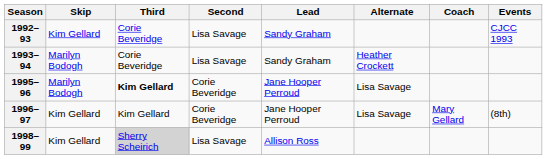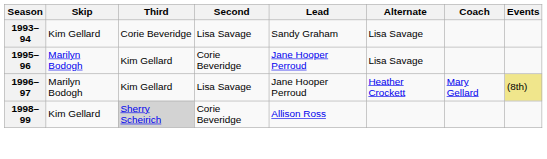 <table class="wikitable">
 <tr>
 <th scope="col" width=60>Season</th>
 <th scope="col">Skip</th>
 <th scope="col">Third</th>
 <th scope="col">Second</th>
 <th scope="col">Lead</th>
 <th scope="col">Alternate</th>
 <th scope="col">Coach</th>
 <th scope="col">Events</th>
 </tr>
 <tr>
-<th scope="row">1992–93</th>
-<td><a href='#'>Kim Gellard</a></td>
-<td><a href='#'>Corie Beveridge</a></td>
-<td>Lisa Savage</td>
-<td><a href='#'>Sandy Graham</a></td>
-<td></td>
-<td></td>
-<td><a href='#'>CJCC 1993</a> </td>
-</tr>
-<tr>
 <th scope="row">1993–94</th>
-<td><a href='#'>Marilyn Bodogh</a></td>
+<td>Kim Gellard</td>
 <td>Corie Beveridge</td>
 <td>Lisa Savage</td>
 <td>Sandy Graham</td>
-<td><a href='#'>Heather Crockett</a></td>
+<td>Lisa Savage</td>
 <td></td>
 <td> </td>
 </tr>
 <tr>
 <th scope="row">1995–96</th>
 <td><a href='#'>Marilyn Bodogh</a></td>
-<td><strong>Kim Gellard</strong></td>
+<td>Kim Gellard</td>
 <td>Corie Beveridge</td>
 <td><a href='#'>Jane Hooper Perroud</a></td>
 <td>Lisa Savage</td>
 <td></td>
 <td> <br> </td>
 </tr>
 <tr>
 <th scope="row">1996–97</th>
+<td>Marilyn Bodogh</td>
 <td>Kim Gellard</td>
-<td>Kim Gellard</td>
-<td>Corie Beveridge</td>
+<td>Lisa Savage</td>
 <td>Jane Hooper Perroud</td>
-<td>Lisa Savage</td>
+<td><a href='#'>Heather Crockett</a></td>
 <td><a href='#'>Mary Gellard</a></td>
-<td> (8th)</td>
+<td style="background: khaki;"> (8th)</td>
 </tr>
 <tr>
 <th scope="row">1998–99</th>
 <td>Kim Gellard</td>
 <td style="background: lightgrey;"><a href='#'>Sherry Scheirich</a></td>
-<td>Lisa Savage</td>
+<td>Corie Beveridge</td>
 <td><a href='#'>Allison Ross</a></td>
 <td></td>
 <td></td>
 <td></td>
 </tr>
 </table>
